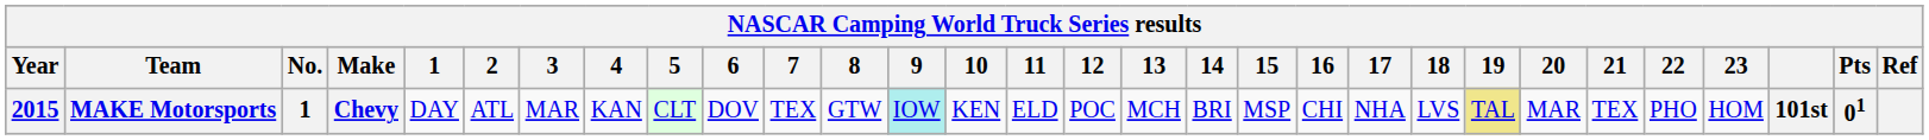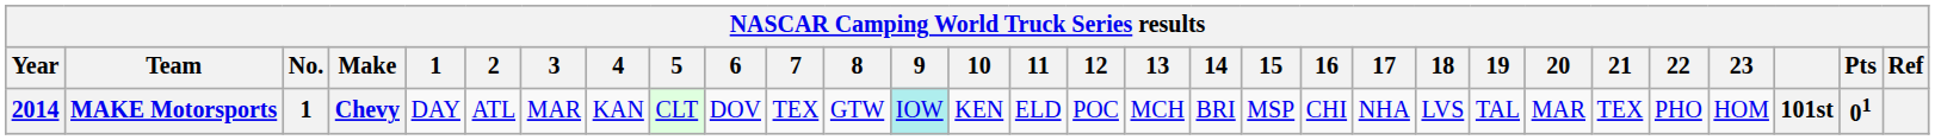 <table class="wikitable" style="text-align:center; font-size:75%">
 <tr>
 <th colspan=30><a href='#'>NASCAR Camping World Truck Series</a> results</th>
 </tr>
 <tr>
 <th>Year</th>
 <th>Team</th>
 <th>No.</th>
 <th>Make</th>
 <th>1</th>
 <th>2</th>
 <th>3</th>
 <th>4</th>
 <th>5</th>
 <th>6</th>
 <th>7</th>
 <th>8</th>
 <th>9</th>
 <th>10</th>
 <th>11</th>
 <th>12</th>
 <th>13</th>
 <th>14</th>
 <th>15</th>
 <th>16</th>
 <th>17</th>
 <th>18</th>
 <th>19</th>
 <th>20</th>
 <th>21</th>
 <th>22</th>
 <th>23</th>
 <th></th>
 <th>Pts</th>
 <th>Ref</th>
 </tr>
 <tr>
-<th><a href='#'>2015</a></th>
+<th><a href='#'>2014</a></th>
 <th><a href='#'>MAKE Motorsports</a></th>
 <th>1</th>
 <th><a href='#'>Chevy</a></th>
 <td><a href='#'>DAY</a></td>
 <td><a href='#'>ATL</a></td>
 <td><a href='#'>MAR</a></td>
 <td><a href='#'>KAN</a></td>
 <td style="background:#DFFFDF;"><a href='#'>CLT</a><br></td>
 <td><a href='#'>DOV</a></td>
 <td><a href='#'>TEX</a></td>
 <td><a href='#'>GTW</a></td>
 <td style="background: paleturquoise;"><a href='#'>IOW</a></td>
 <td><a href='#'>KEN</a></td>
 <td><a href='#'>ELD</a></td>
 <td><a href='#'>POC</a></td>
 <td><a href='#'>MCH</a></td>
 <td><a href='#'>BRI</a></td>
 <td><a href='#'>MSP</a></td>
 <td><a href='#'>CHI</a></td>
 <td><a href='#'>NHA</a></td>
 <td><a href='#'>LVS</a></td>
-<td style="background: khaki;"><a href='#'>TAL</a></td>
+<td><a href='#'>TAL</a></td>
 <td><a href='#'>MAR</a></td>
 <td><a href='#'>TEX</a></td>
 <td><a href='#'>PHO</a></td>
 <td><a href='#'>HOM</a></td>
 <th>101st</th>
 <th>0<sup>1</sup></th>
 <th></th>
 </tr>
 </table>
